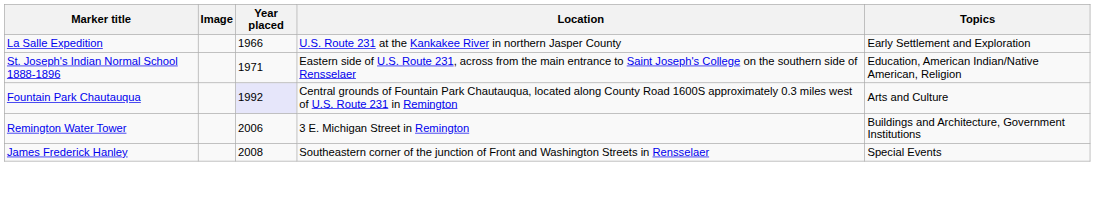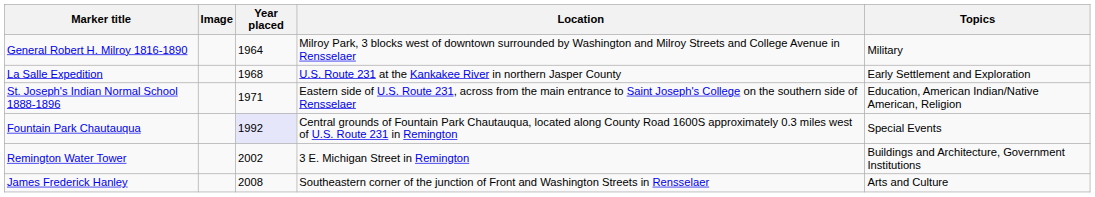 <table class="wikitable sortable" style="width:98%">
 <tr>
 <th>Marker title</th>
 <th class="unsortable">Image</th>
 <th>Year placed</th>
 <th>Location</th>
 <th>Topics</th>
 </tr>
 <tr>
+<td><a href='#'>General Robert H. Milroy 1816-1890</a></td>
+<td></td>
+<td>1964</td>
+<td>Milroy Park, 3 blocks west of downtown surrounded by Washington and Milroy Streets and College Avenue in <a href='#'>Rensselaer</a><br><small></small></td>
+<td>Military</td>
+</tr>
+<tr>
 <td><a href='#'>La Salle Expedition</a></td>
 <td></td>
-<td>1966</td>
+<td>1968</td>
 <td><a href='#'>U.S. Route 231</a> at the <a href='#'>Kankakee River</a> in northern Jasper County<br><small></small></td>
 <td>Early Settlement and Exploration</td>
 </tr>
 <tr>
 <td><a href='#'>St. Joseph's Indian Normal School 1888-1896</a></td>
 <td></td>
 <td>1971</td>
 <td>Eastern side of <a href='#'>U.S. Route 231</a>, across from the main entrance to <a href='#'>Saint Joseph's College</a> on the southern side of <a href='#'>Rensselaer</a><br><small></small></td>
 <td>Education, American Indian/Native American, Religion</td>
 </tr>
 <tr>
 <td><a href='#'>Fountain Park Chautauqua</a></td>
 <td></td>
 <td style="background: lavender;">1992</td>
 <td>Central grounds of Fountain Park Chautauqua, located along County Road 1600S approximately 0.3 miles west of <a href='#'>U.S. Route 231</a> in <a href='#'>Remington</a><br><small></small></td>
-<td>Arts and Culture</td>
+<td>Special Events</td>
 </tr>
 <tr>
 <td><a href='#'>Remington Water Tower</a></td>
 <td></td>
-<td>2006</td>
+<td>2002</td>
 <td>3 E. Michigan Street in <a href='#'>Remington</a><br><small></small></td>
 <td>Buildings and Architecture, Government Institutions</td>
 </tr>
 <tr>
 <td><a href='#'>James Frederick Hanley</a></td>
 <td></td>
 <td>2008</td>
 <td>Southeastern corner of the junction of Front and Washington Streets in <a href='#'>Rensselaer</a><br><small></small></td>
-<td>Special Events</td>
+<td>Arts and Culture</td>
 </tr>
 </table>
